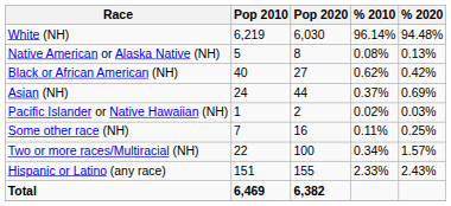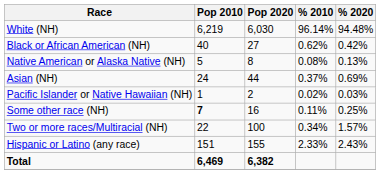 <table class="wikitable">
 <tr>
 <th>Race</th>
 <th>Pop 2010</th>
 <th>Pop 2020</th>
 <th>% 2010</th>
 <th>% 2020</th>
 </tr>
 <tr>
 <td><a href='#'>White</a> (NH)</td>
 <td>6,219</td>
 <td>6,030</td>
 <td>96.14%</td>
 <td>94.48%</td>
 </tr>
 <tr>
+<td><a href='#'>Black or African American</a> (NH)</td>
+<td>40</td>
+<td>27</td>
+<td>0.62%</td>
+<td>0.42%</td>
+</tr>
+<tr>
 <td><a href='#'>Native American</a> or <a href='#'>Alaska Native</a> (NH)</td>
 <td>5</td>
 <td>8</td>
 <td>0.08%</td>
 <td>0.13%</td>
-</tr>
-<tr>
-<td><a href='#'>Black or African American</a> (NH)</td>
-<td>40</td>
-<td>27</td>
-<td>0.62%</td>
-<td>0.42%</td>
 </tr>
 <tr>
 <td><a href='#'>Asian</a> (NH)</td>
 <td>24</td>
 <td>44</td>
 <td>0.37%</td>
 <td>0.69%</td>
 </tr>
 <tr>
 <td><a href='#'>Pacific Islander</a> or <a href='#'>Native Hawaiian</a> (NH)</td>
 <td>1</td>
 <td>2</td>
 <td>0.02%</td>
 <td>0.03%</td>
 </tr>
 <tr>
 <td><a href='#'>Some other race</a> (NH)</td>
-<td>7</td>
+<td><strong>7</strong></td>
 <td>16</td>
 <td>0.11%</td>
 <td>0.25%</td>
 </tr>
 <tr>
 <td><a href='#'>Two or more races/Multiracial</a> (NH)</td>
 <td>22</td>
 <td>100</td>
 <td>0.34%</td>
 <td>1.57%</td>
 </tr>
 <tr>
 <td><a href='#'>Hispanic or Latino</a> (any race)</td>
 <td>151</td>
 <td>155</td>
 <td>2.33%</td>
 <td>2.43%</td>
 </tr>
 <tr>
 <td><strong>Total</strong></td>
 <td><strong>6,469</strong></td>
 <td><strong>6,382</strong></td>
 <td></td>
 <td></td>
 </tr>
 <tr>
 </tr>
 </table>
